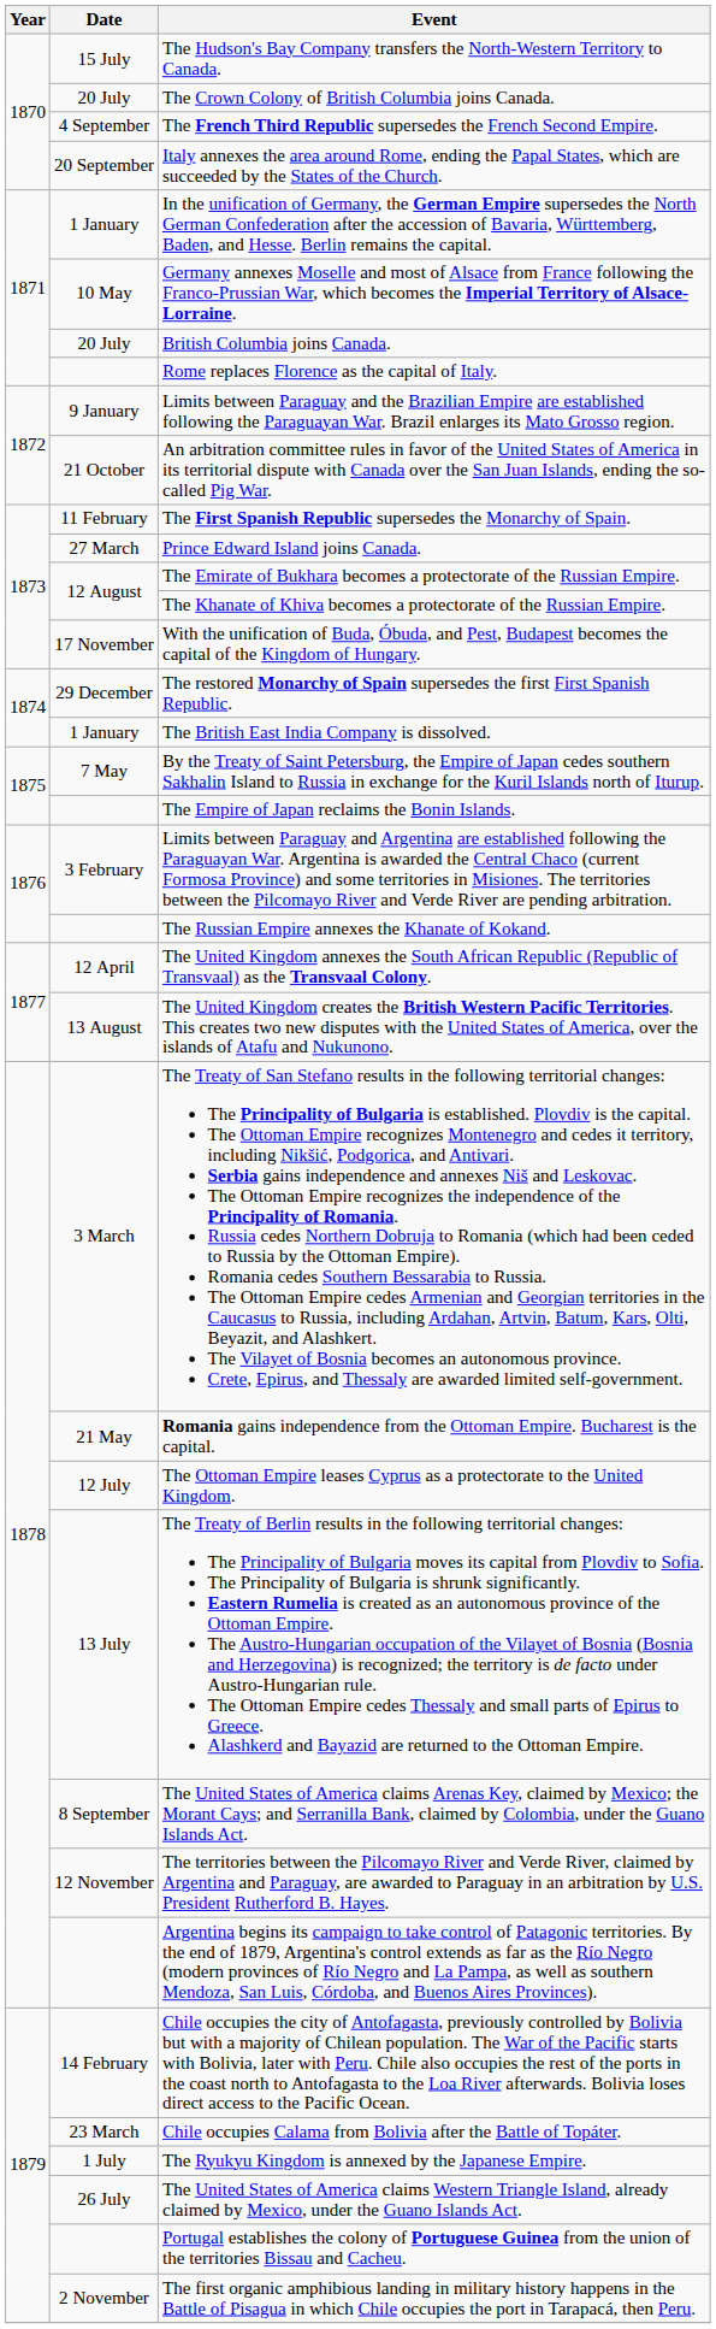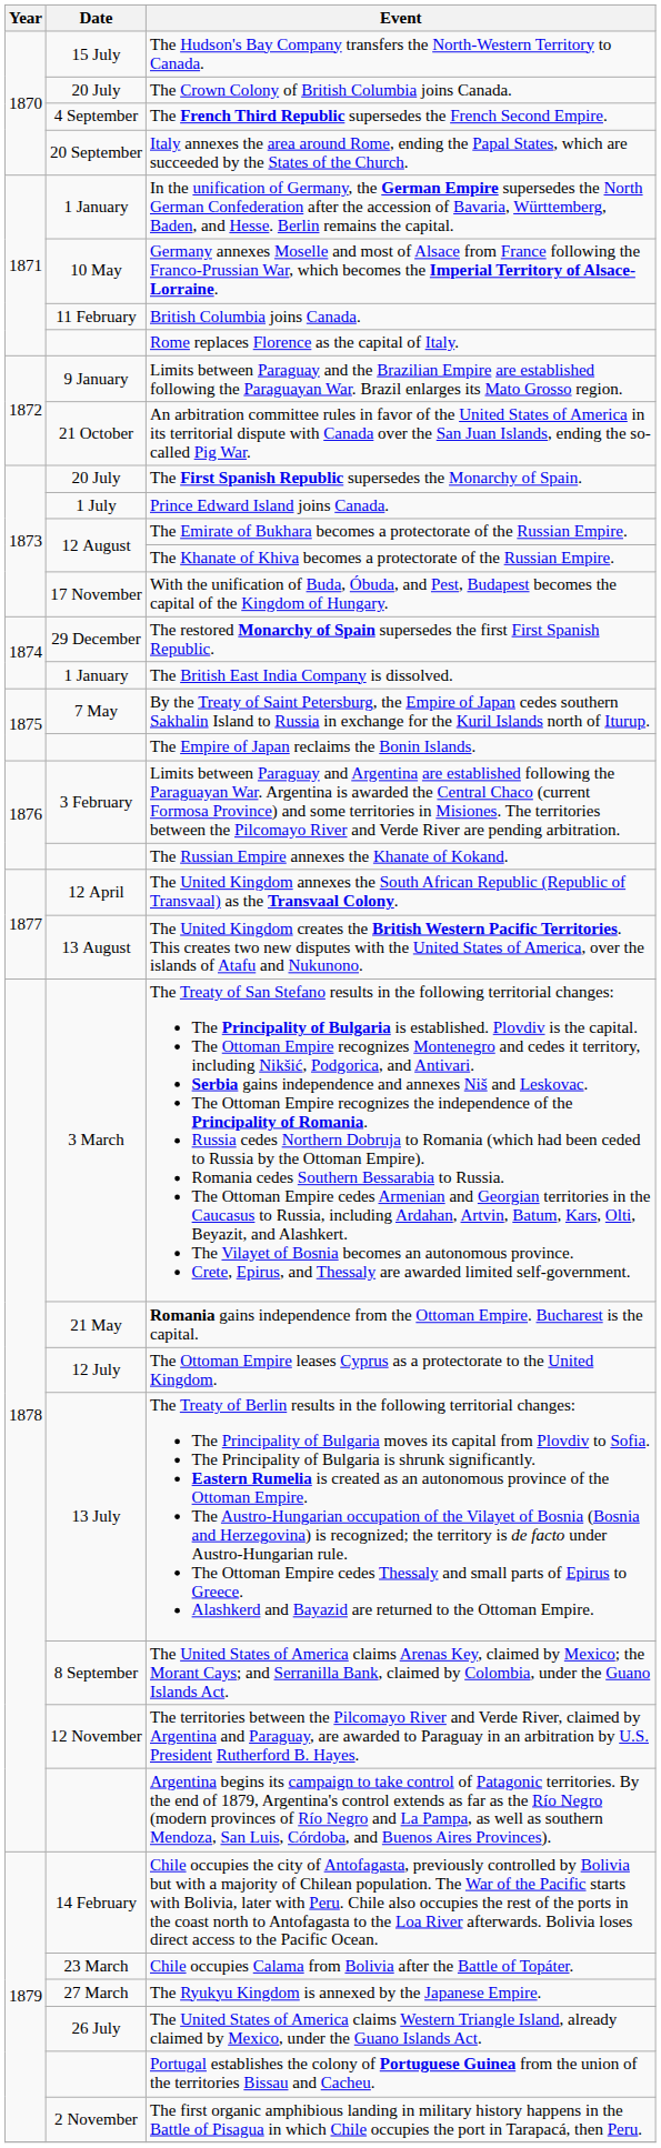 <table class=wikitable style="width:100%;">
 <tr>
 <th style="width:6%">Year</th>
 <th style="width:8%">Date</th>
 <th style="width:86%">Event</th>
 </tr>
 <tr>
 <td rowspan=4 align=center>1870</td>
 <td align=center>15 July</td>
 <td>The <a href='#'>Hudson's Bay Company</a> transfers the <a href='#'>North-Western Territory</a> to <a href='#'>Canada</a>.</td>
 </tr>
 <tr>
 <td align=center>20 July</td>
 <td>The <a href='#'>Crown Colony</a> of <a href='#'>British Columbia</a> joins Canada.</td>
 </tr>
 <tr>
 <td align=center>4 September</td>
 <td>The <strong><a href='#'>French Third Republic</a></strong> supersedes the <a href='#'>French Second Empire</a>.</td>
 </tr>
 <tr>
 <td align=center>20 September</td>
 <td><a href='#'>Italy</a> annexes the <a href='#'>area around Rome</a>, ending the <a href='#'>Papal States</a>, which are succeeded by the <a href='#'>States of the Church</a>.</td>
 </tr>
 <tr>
 <td rowspan=4 align=center>1871</td>
 <td align=center>1 January</td>
 <td>In the <a href='#'>unification of Germany</a>, the <strong><a href='#'>German Empire</a></strong> supersedes the <a href='#'>North German Confederation</a> after the accession of <a href='#'>Bavaria</a>, <a href='#'>Württemberg</a>, <a href='#'>Baden</a>, and <a href='#'>Hesse</a>. <a href='#'>Berlin</a> remains the capital.</td>
 </tr>
 <tr>
 <td align=center>10 May</td>
 <td><a href='#'>Germany</a> annexes <a href='#'>Moselle</a> and most of <a href='#'>Alsace</a> from <a href='#'>France</a> following the <a href='#'>Franco-Prussian War</a>, which becomes the <strong><a href='#'>Imperial Territory of Alsace-Lorraine</a></strong>.</td>
 </tr>
 <tr>
-<td align=center>20 July</td>
+<td align=center>11 February</td>
 <td><a href='#'>British Columbia</a> joins <a href='#'>Canada</a>.</td>
 </tr>
 <tr>
 <td></td>
 <td><a href='#'>Rome</a> replaces <a href='#'>Florence</a> as the capital of <a href='#'>Italy</a>.</td>
 </tr>
 <tr>
 <td rowspan=2 align=center>1872</td>
 <td align=center>9 January</td>
 <td>Limits between <a href='#'>Paraguay</a> and the <a href='#'>Brazilian Empire</a> <a href='#'>are established</a> following the <a href='#'>Paraguayan War</a>. Brazil enlarges its <a href='#'>Mato Grosso</a> region.</td>
 </tr>
 <tr>
 <td align=center>21 October</td>
 <td>An arbitration committee rules in favor of the <a href='#'>United States of America</a> in its territorial dispute with <a href='#'>Canada</a> over the <a href='#'>San Juan Islands</a>, ending the so-called <a href='#'>Pig War</a>.</td>
 </tr>
 <tr>
 <td rowspan=5 align=center>1873</td>
-<td align=center>11 February</td>
+<td align=center>20 July</td>
 <td>The <strong><a href='#'>First Spanish Republic</a></strong> supersedes the <a href='#'>Monarchy of Spain</a>.</td>
 </tr>
 <tr>
-<td align=center>27 March</td>
+<td align=center>1 July</td>
 <td><a href='#'>Prince Edward Island</a> joins <a href='#'>Canada</a>.</td>
 </tr>
 <tr>
 <td rowspan=2 align=center>12 August</td>
 <td>The <a href='#'>Emirate of Bukhara</a> becomes a protectorate of the <a href='#'>Russian Empire</a>.</td>
 </tr>
 <tr>
 <td>The <a href='#'>Khanate of Khiva</a> becomes a protectorate of the <a href='#'>Russian Empire</a>.</td>
 </tr>
 <tr>
 <td align=center>17 November</td>
 <td>With the unification of <a href='#'>Buda</a>, <a href='#'>Óbuda</a>, and <a href='#'>Pest</a>, <a href='#'>Budapest</a> becomes the capital of the <a href='#'>Kingdom of Hungary</a>.</td>
 </tr>
 <tr>
 <td rowspan=2 align=center>1874</td>
 <td align=center>29 December</td>
 <td>The restored <strong><a href='#'>Monarchy of Spain</a></strong> supersedes the first <a href='#'>First Spanish Republic</a>.</td>
 </tr>
 <tr>
 <td align=center>1 January</td>
 <td>The <a href='#'>British East India Company</a> is dissolved.</td>
 </tr>
 <tr>
 <td rowspan=2 align=center>1875</td>
 <td align=center>7 May</td>
 <td>By the <a href='#'>Treaty of Saint Petersburg</a>, the <a href='#'>Empire of Japan</a> cedes southern <a href='#'>Sakhalin</a> Island to <a href='#'>Russia</a> in exchange for the <a href='#'>Kuril Islands</a> north of <a href='#'>Iturup</a>.</td>
 </tr>
 <tr>
 <td></td>
 <td>The <a href='#'>Empire of Japan</a> reclaims the <a href='#'>Bonin Islands</a>.</td>
 </tr>
 <tr>
 <td rowspan=2 align=center>1876</td>
 <td align=center>3 February</td>
 <td>Limits between <a href='#'>Paraguay</a> and <a href='#'>Argentina</a> <a href='#'>are established</a> following the <a href='#'>Paraguayan War</a>. Argentina is awarded the <a href='#'>Central Chaco</a> (current <a href='#'>Formosa Province</a>) and some territories in <a href='#'>Misiones</a>. The territories between the <a href='#'>Pilcomayo River</a> and Verde River are pending arbitration.</td>
 </tr>
 <tr>
 <td></td>
 <td>The <a href='#'>Russian Empire</a> annexes the <a href='#'>Khanate of Kokand</a>.</td>
 </tr>
 <tr>
 <td rowspan=2 align=center>1877</td>
 <td align=center>12 April</td>
 <td>The <a href='#'>United Kingdom</a> annexes the <a href='#'>South African Republic (Republic of Transvaal)</a> as the <strong><a href='#'>Transvaal Colony</a></strong>.</td>
 </tr>
 <tr>
 <td align=center>13 August</td>
 <td>The <a href='#'>United Kingdom</a> creates the <strong><a href='#'>British Western Pacific Territories</a></strong>. This creates two new disputes with the <a href='#'>United States of America</a>, over the islands of <a href='#'>Atafu</a> and <a href='#'>Nukunono</a>.</td>
 </tr>
 <tr>
 <td rowspan=7 align=center>1878</td>
 <td align=center>3 March</td>
 <td>The <a href='#'>Treaty of San Stefano</a> results in the following territorial changes:<br><ul><li>The <strong><a href='#'>Principality of Bulgaria</a></strong> is established. <a href='#'>Plovdiv</a> is the capital.</li><li>The <a href='#'>Ottoman Empire</a> recognizes <a href='#'>Montenegro</a> and cedes it territory, including <a href='#'>Nikšić</a>, <a href='#'>Podgorica</a>, and <a href='#'>Antivari</a>.</li><li><strong><a href='#'>Serbia</a></strong> gains independence and annexes <a href='#'>Niš</a> and <a href='#'>Leskovac</a>.</li><li>The Ottoman Empire recognizes the independence of the <strong><a href='#'>Principality of Romania</a></strong>.</li><li><a href='#'>Russia</a> cedes <a href='#'>Northern Dobruja</a> to Romania (which had been ceded to Russia by the Ottoman Empire).</li><li>Romania cedes <a href='#'>Southern Bessarabia</a> to Russia.</li><li>The Ottoman Empire cedes <a href='#'>Armenian</a> and <a href='#'>Georgian</a> territories in the <a href='#'>Caucasus</a> to Russia, including <a href='#'>Ardahan</a>, <a href='#'>Artvin</a>, <a href='#'>Batum</a>, <a href='#'>Kars</a>, <a href='#'>Olti</a>, Beyazit, and Alashkert.</li><li>The <a href='#'>Vilayet of Bosnia</a> becomes an autonomous province.</li><li><a href='#'>Crete</a>, <a href='#'>Epirus</a>, and <a href='#'>Thessaly</a> are awarded limited self-government.</li></ul></td>
 </tr>
 <tr>
 <td align=center>21 May</td>
 <td><strong>Romania</strong> gains independence from the <a href='#'>Ottoman Empire</a>. <a href='#'>Bucharest</a> is the capital.</td>
 </tr>
 <tr>
 <td align=center>12 July</td>
 <td>The <a href='#'>Ottoman Empire</a> leases <a href='#'>Cyprus</a> as a protectorate to the <a href='#'>United Kingdom</a>.</td>
 </tr>
 <tr>
 <td align=center>13 July</td>
 <td>The <a href='#'>Treaty of Berlin</a> results in the following territorial changes:<br><ul><li>The <a href='#'>Principality of Bulgaria</a> moves its capital from <a href='#'>Plovdiv</a> to <a href='#'>Sofia</a>.</li><li>The Principality of Bulgaria is shrunk significantly.</li><li><strong><a href='#'>Eastern Rumelia</a></strong> is created as an autonomous province of the <a href='#'>Ottoman Empire</a>.</li><li>The <a href='#'>Austro-Hungarian occupation of the Vilayet of Bosnia</a> (<a href='#'>Bosnia and Herzegovina</a>) is recognized; the territory is <em>de facto</em> under Austro-Hungarian rule.</li><li>The Ottoman Empire cedes <a href='#'>Thessaly</a> and small parts of <a href='#'>Epirus</a> to <a href='#'>Greece</a>.</li><li><a href='#'>Alashkerd</a> and <a href='#'>Bayazid</a> are returned to the Ottoman Empire.</li></ul></td>
 </tr>
 <tr>
 <td align=center>8 September</td>
 <td>The <a href='#'>United States of America</a> claims <a href='#'>Arenas Key</a>, claimed by <a href='#'>Mexico</a>; the <a href='#'>Morant Cays</a>; and <a href='#'>Serranilla Bank</a>, claimed by <a href='#'>Colombia</a>, under the <a href='#'>Guano Islands Act</a>.</td>
 </tr>
 <tr>
 <td align=center>12 November</td>
 <td>The territories between the <a href='#'>Pilcomayo River</a> and Verde River, claimed by <a href='#'>Argentina</a> and <a href='#'>Paraguay</a>, are awarded to Paraguay in an arbitration by <a href='#'>U.S. President</a> <a href='#'>Rutherford B. Hayes</a>.</td>
 </tr>
 <tr>
 <td></td>
 <td><a href='#'>Argentina</a> begins its <a href='#'>campaign to take control</a> of <a href='#'>Patagonic</a> territories. By the end of 1879, Argentina's control extends as far as the <a href='#'>Río Negro</a> (modern provinces of <a href='#'>Río Negro</a> and <a href='#'>La Pampa</a>, as well as southern <a href='#'>Mendoza</a>, <a href='#'>San Luis</a>, <a href='#'>Córdoba</a>, and <a href='#'>Buenos Aires Provinces</a>).</td>
 </tr>
 <tr>
 <td rowspan=6 align=center>1879</td>
 <td align=center>14 February</td>
 <td><a href='#'>Chile</a> occupies the city of <a href='#'>Antofagasta</a>, previously controlled by <a href='#'>Bolivia</a> but with a majority of Chilean population. The <a href='#'>War of the Pacific</a> starts with Bolivia, later with <a href='#'>Peru</a>. Chile also occupies the rest of the ports in the coast north to Antofagasta to the <a href='#'>Loa River</a> afterwards. Bolivia loses direct access to the Pacific Ocean.</td>
 </tr>
 <tr>
 <td align=center>23 March</td>
 <td><a href='#'>Chile</a> occupies <a href='#'>Calama</a> from <a href='#'>Bolivia</a> after the <a href='#'>Battle of Topáter</a>.</td>
 </tr>
 <tr>
-<td align=center>1 July</td>
+<td align=center>27 March</td>
 <td>The <a href='#'>Ryukyu Kingdom</a> is annexed by the <a href='#'>Japanese Empire</a>.</td>
 </tr>
 <tr>
 <td align=center>26 July</td>
 <td>The <a href='#'>United States of America</a> claims <a href='#'>Western Triangle Island</a>, already claimed by <a href='#'>Mexico</a>, under the <a href='#'>Guano Islands Act</a>.</td>
 </tr>
 <tr>
 <td></td>
 <td><a href='#'>Portugal</a> establishes the colony of <strong><a href='#'>Portuguese Guinea</a></strong> from the union of the territories <a href='#'>Bissau</a> and <a href='#'>Cacheu</a>.</td>
 </tr>
 <tr>
 <td align=center>2 November</td>
 <td>The first organic amphibious landing in military history happens in the <a href='#'>Battle of Pisagua</a> in which <a href='#'>Chile</a> occupies the port in Tarapacá, then <a href='#'>Peru</a>.</td>
 </tr>
 <tr>
 </tr>
 </table>
